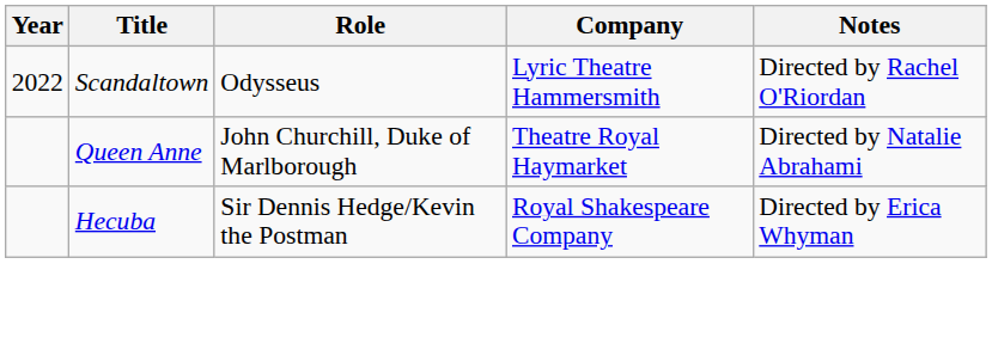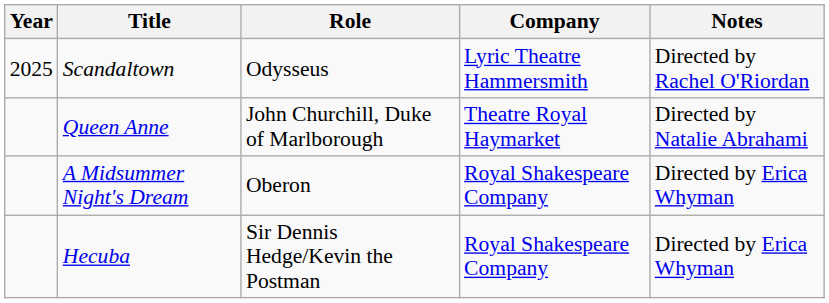 <table class="wikitable">
 <tr>
 <th>Year</th>
 <th>Title</th>
 <th>Role</th>
 <th>Company</th>
 <th>Notes</th>
 </tr>
 <tr>
-<td>2022</td>
+<td>2025</td>
 <td><em>Scandaltown</em></td>
 <td>Odysseus</td>
 <td><a href='#'>Lyric Theatre Hammersmith</a></td>
 <td>Directed by <a href='#'>Rachel O'Riordan</a></td>
 </tr>
 <tr>
 <td></td>
 <td><em><a href='#'>Queen Anne</a></em></td>
 <td>John Churchill, Duke of Marlborough</td>
 <td><a href='#'>Theatre Royal Haymarket</a></td>
 <td>Directed by <a href='#'>Natalie Abrahami</a></td>
 </tr>
 <tr>
 <td></td>
+<td><em><a href='#'>A Midsummer Night's Dream</a></em></td>
+<td>Oberon</td>
+<td><a href='#'>Royal Shakespeare Company</a></td>
+<td>Directed by <a href='#'>Erica Whyman</a></td>
+</tr>
+<tr>
+<td></td>
 <td><em><a href='#'>Hecuba</a></em></td>
 <td>Sir Dennis Hedge/Kevin the Postman</td>
 <td><a href='#'>Royal Shakespeare Company</a></td>
 <td>Directed by <a href='#'>Erica Whyman</a></td>
 </tr>
 </table>
